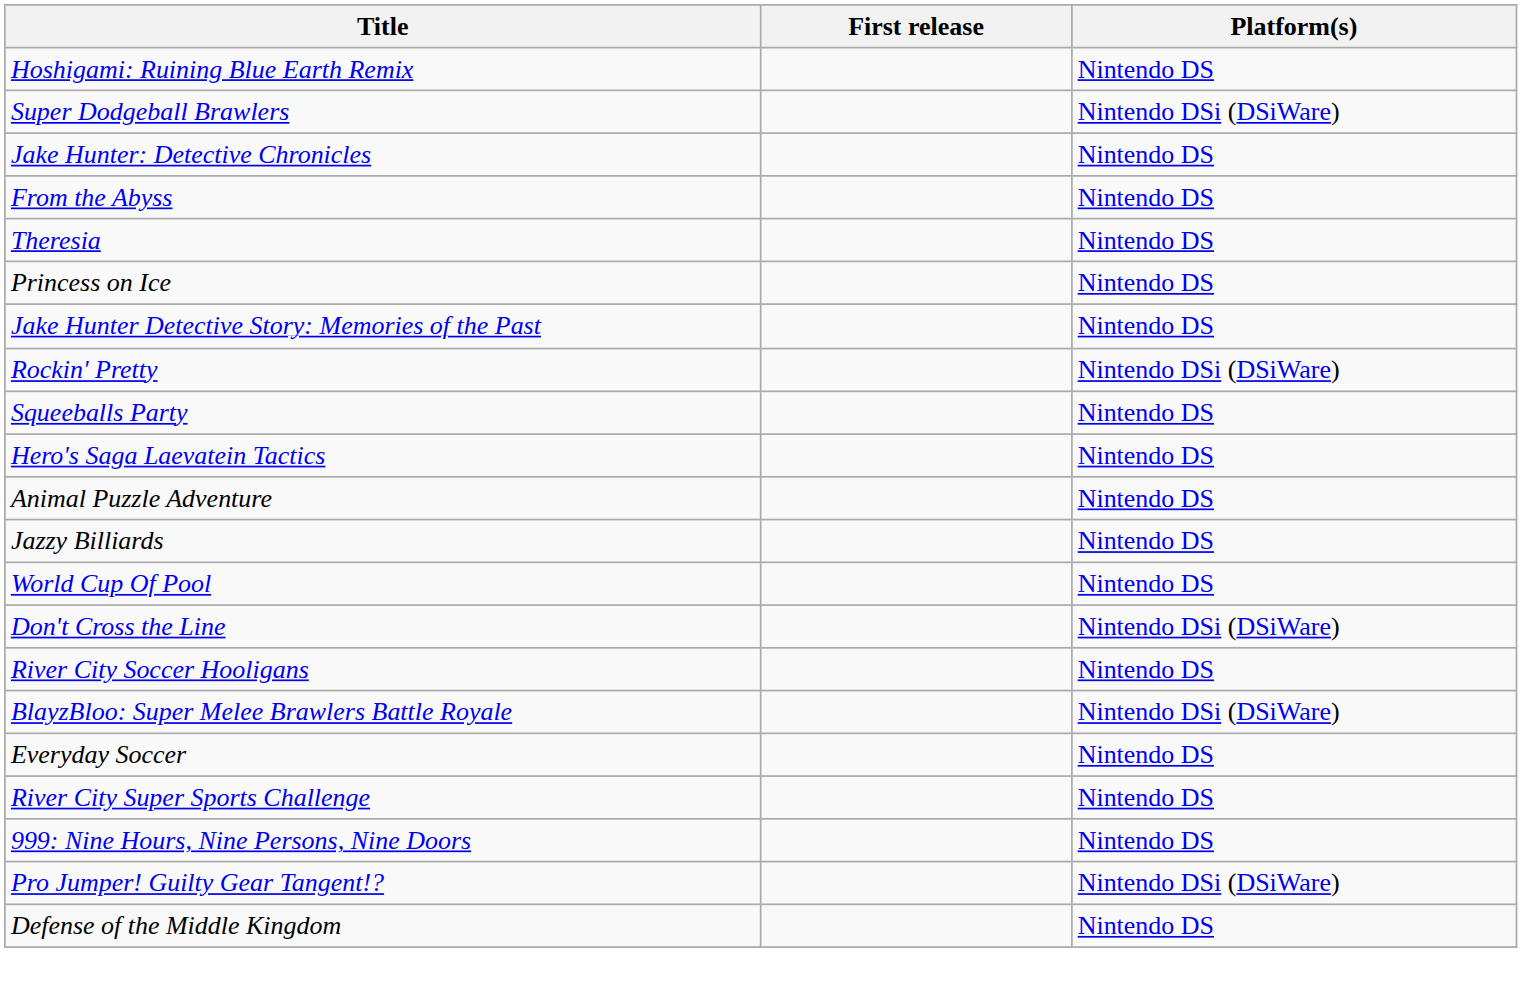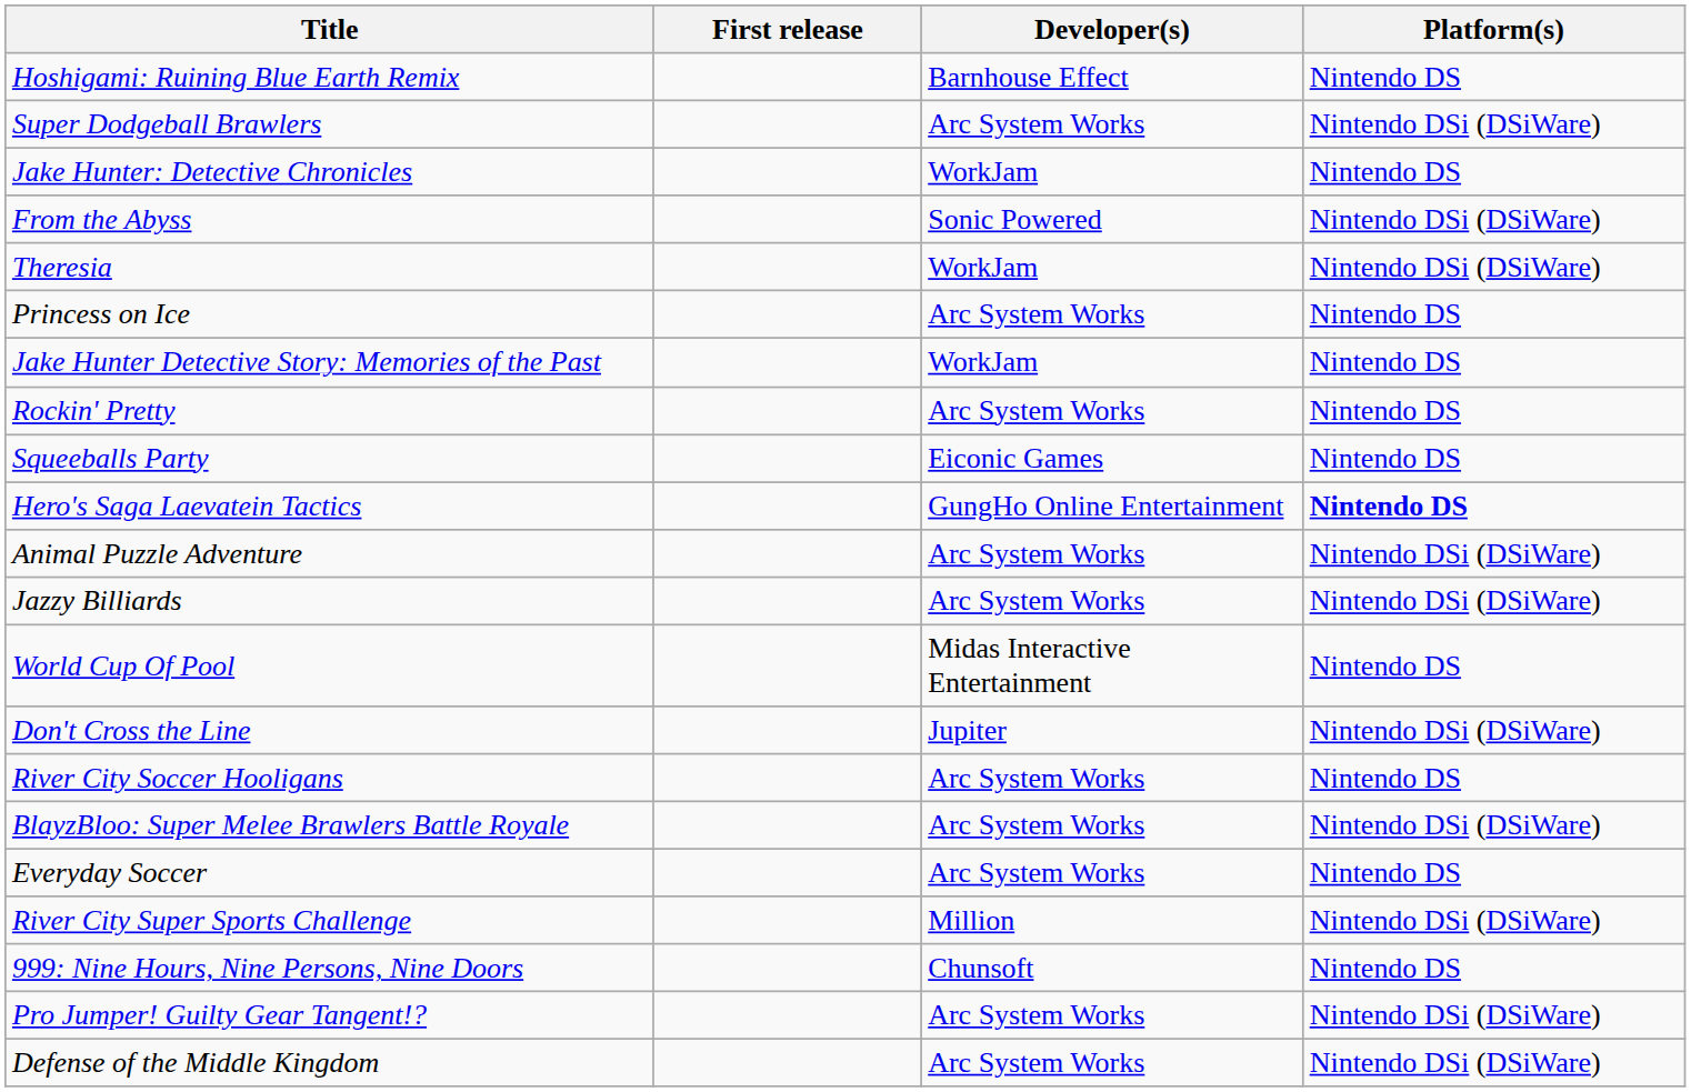 <table class="wikitable sortable" style="text-align:left;width:70%;font-size:95%;">
 <tr>
 <th style="width:34%;">Title</th>
 <th style="width:14%;">First release</th>
+<th style="width:20%;">Developer(s)</th>
 <th style="width:20%;">Platform(s)</th>
 </tr>
 <tr>
 <td><em><a href='#'>Hoshigami: Ruining Blue Earth Remix</a></em></td>
 <td></td>
+<td><a href='#'>Barnhouse Effect</a></td>
 <td><a href='#'>Nintendo DS</a></td>
 </tr>
 <tr>
 <td><em><a href='#'>Super Dodgeball Brawlers</a></em></td>
 <td></td>
+<td><a href='#'>Arc System Works</a></td>
 <td><a href='#'>Nintendo DSi</a> (<a href='#'>DSiWare</a>)</td>
 </tr>
 <tr>
 <td><em><a href='#'>Jake Hunter: Detective Chronicles</a></em></td>
 <td></td>
+<td><a href='#'>WorkJam</a></td>
 <td><a href='#'>Nintendo DS</a></td>
 </tr>
 <tr>
 <td><em><a href='#'>From the Abyss</a></em></td>
 <td></td>
-<td><a href='#'>Nintendo DS</a></td>
+<td><a href='#'>Sonic Powered</a></td>
+<td><a href='#'>Nintendo DSi</a> (<a href='#'>DSiWare</a>)</td>
 </tr>
 <tr>
 <td><em><a href='#'>Theresia</a></em></td>
 <td></td>
-<td><a href='#'>Nintendo DS</a></td>
+<td><a href='#'>WorkJam</a></td>
+<td><a href='#'>Nintendo DSi</a> (<a href='#'>DSiWare</a>)</td>
 </tr>
 <tr>
 <td><em>Princess on Ice</em></td>
 <td></td>
+<td><a href='#'>Arc System Works</a></td>
 <td><a href='#'>Nintendo DS</a></td>
 </tr>
 <tr>
 <td><em><a href='#'>Jake Hunter Detective Story: Memories of the Past</a></em></td>
 <td></td>
+<td><a href='#'>WorkJam</a></td>
 <td><a href='#'>Nintendo DS</a></td>
 </tr>
 <tr>
 <td><em><a href='#'>Rockin' Pretty</a></em></td>
 <td></td>
-<td><a href='#'>Nintendo DSi</a> (<a href='#'>DSiWare</a>)</td>
+<td><a href='#'>Arc System Works</a></td>
+<td><a href='#'>Nintendo DS</a></td>
 </tr>
 <tr>
 <td><em><a href='#'>Squeeballs Party</a></em></td>
 <td></td>
+<td><a href='#'>Eiconic Games</a></td>
 <td><a href='#'>Nintendo DS</a></td>
 </tr>
 <tr>
 <td><em><a href='#'>Hero's Saga Laevatein Tactics</a></em></td>
 <td></td>
-<td><a href='#'>Nintendo DS</a></td>
+<td><a href='#'>GungHo Online Entertainment</a></td>
+<td><strong><a href='#'>Nintendo DS</a></strong></td>
 </tr>
 <tr>
 <td><em>Animal Puzzle Adventure</em></td>
 <td></td>
-<td><a href='#'>Nintendo DS</a></td>
+<td><a href='#'>Arc System Works</a></td>
+<td><a href='#'>Nintendo DSi</a> (<a href='#'>DSiWare</a>)</td>
 </tr>
 <tr>
 <td><em>Jazzy Billiards</em></td>
 <td></td>
-<td><a href='#'>Nintendo DS</a></td>
+<td><a href='#'>Arc System Works</a></td>
+<td><a href='#'>Nintendo DSi</a> (<a href='#'>DSiWare</a>)</td>
 </tr>
 <tr>
 <td><em><a href='#'>World Cup Of Pool</a></em></td>
 <td></td>
+<td>Midas Interactive Entertainment</td>
 <td><a href='#'>Nintendo DS</a></td>
 </tr>
 <tr>
 <td><em><a href='#'>Don't Cross the Line</a></em></td>
 <td></td>
+<td><a href='#'>Jupiter</a></td>
 <td><a href='#'>Nintendo DSi</a> (<a href='#'>DSiWare</a>)</td>
 </tr>
 <tr>
 <td><em><a href='#'>River City Soccer Hooligans</a></em></td>
 <td></td>
+<td><a href='#'>Arc System Works</a></td>
 <td><a href='#'>Nintendo DS</a></td>
 </tr>
 <tr>
 <td><em><a href='#'>BlayzBloo: Super Melee Brawlers Battle Royale</a></em></td>
 <td></td>
+<td><a href='#'>Arc System Works</a></td>
 <td><a href='#'>Nintendo DSi</a> (<a href='#'>DSiWare</a>)</td>
 </tr>
 <tr>
 <td><em>Everyday Soccer</em></td>
 <td></td>
+<td><a href='#'>Arc System Works</a></td>
 <td><a href='#'>Nintendo DS</a></td>
 </tr>
 <tr>
 <td><em><a href='#'>River City Super Sports Challenge</a></em></td>
 <td></td>
-<td><a href='#'>Nintendo DS</a></td>
+<td><a href='#'>Million</a></td>
+<td><a href='#'>Nintendo DSi</a> (<a href='#'>DSiWare</a>)</td>
 </tr>
 <tr>
 <td><em><a href='#'>999: Nine Hours, Nine Persons, Nine Doors</a></em></td>
 <td></td>
+<td><a href='#'>Chunsoft</a></td>
 <td><a href='#'>Nintendo DS</a></td>
 </tr>
 <tr>
 <td><em><a href='#'>Pro Jumper! Guilty Gear Tangent!?</a></em></td>
 <td></td>
+<td><a href='#'>Arc System Works</a></td>
 <td><a href='#'>Nintendo DSi</a> (<a href='#'>DSiWare</a>)</td>
 </tr>
 <tr>
 <td><em>Defense of the Middle Kingdom</em></td>
 <td></td>
-<td><a href='#'>Nintendo DS</a></td>
+<td><a href='#'>Arc System Works</a></td>
+<td><a href='#'>Nintendo DSi</a> (<a href='#'>DSiWare</a>)</td>
 </tr>
 </table>
